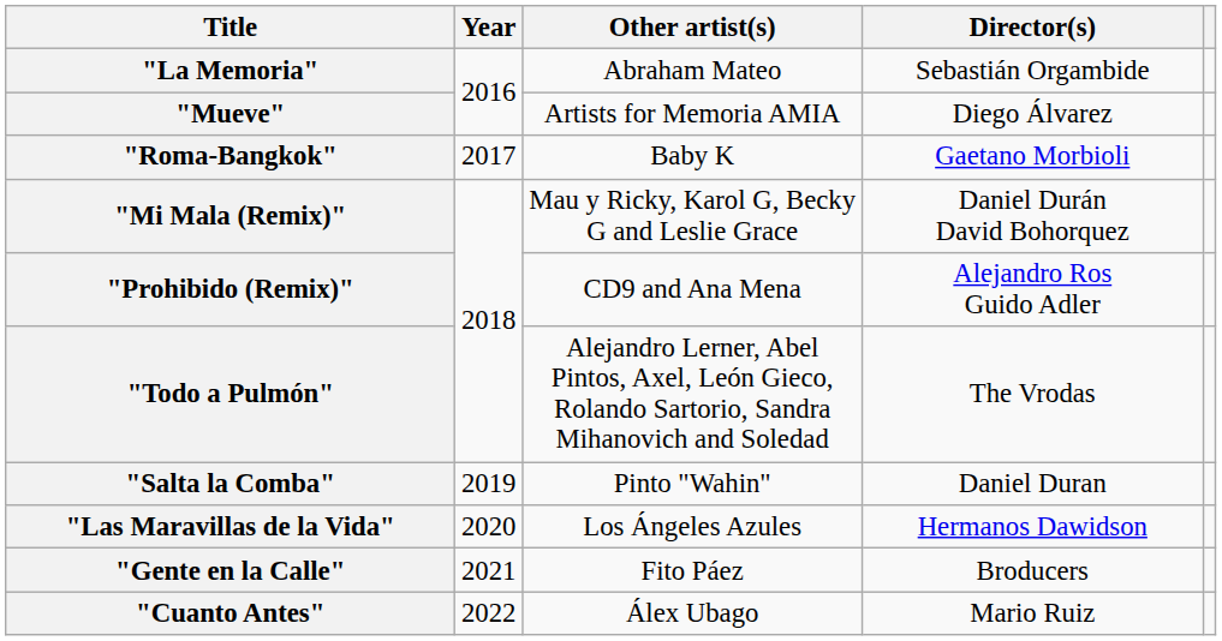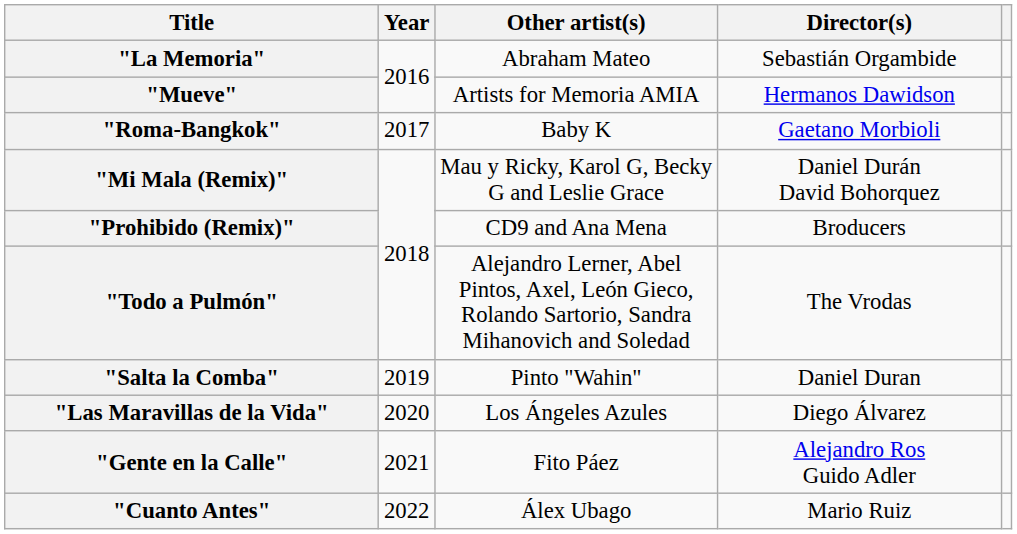 <table class="wikitable plainrowheaders" style="text-align:center;">
 <tr>
 <th scope="col" style="width:16em;">Title</th>
 <th scope="col">Year</th>
 <th scope="col" style="width:12em;">Other artist(s)</th>
 <th scope="col" style="width:12em;">Director(s)</th>
 <th scope="col"></th>
 </tr>
 <tr>
 <th scope="row">"La Memoria"</th>
 <td rowspan="2">2016</td>
 <td>Abraham Mateo</td>
 <td>Sebastián Orgambide</td>
 <td></td>
 </tr>
 <tr>
 <th scope="row">"Mueve"</th>
 <td>Artists for Memoria AMIA</td>
-<td>Diego Álvarez</td>
+<td><a href='#'>Hermanos Dawidson</a></td>
 <td></td>
 </tr>
 <tr>
 <th scope="row">"Roma-Bangkok"</th>
 <td>2017</td>
 <td>Baby K</td>
 <td><a href='#'>Gaetano Morbioli</a></td>
 <td></td>
 </tr>
 <tr>
 <th scope="row">"Mi Mala (Remix)"</th>
 <td rowspan="3">2018</td>
 <td>Mau y Ricky, Karol G, Becky G and Leslie Grace</td>
 <td>Daniel Durán<br>David Bohorquez</td>
 <td></td>
 </tr>
 <tr>
 <th scope="row">"Prohibido (Remix)"</th>
 <td>CD9 and Ana Mena</td>
-<td><a href='#'>Alejandro Ros</a><br>Guido Adler</td>
+<td>Broducers</td>
 <td></td>
 </tr>
 <tr>
 <th scope="row">"Todo a Pulmón"</th>
 <td>Alejandro Lerner, Abel Pintos, Axel, León Gieco, Rolando Sartorio, Sandra Mihanovich and Soledad</td>
 <td>The Vrodas</td>
 <td></td>
 </tr>
 <tr>
 <th scope="row">"Salta la Comba"</th>
 <td>2019</td>
 <td>Pinto "Wahin"</td>
 <td>Daniel Duran</td>
 <td></td>
 </tr>
 <tr>
 <th scope="row">"Las Maravillas de la Vida"</th>
 <td>2020</td>
 <td>Los Ángeles Azules</td>
-<td><a href='#'>Hermanos Dawidson</a></td>
+<td>Diego Álvarez</td>
 <td></td>
 </tr>
 <tr>
 <th scope="row">"Gente en la Calle"</th>
 <td>2021</td>
 <td>Fito Páez</td>
-<td>Broducers</td>
+<td><a href='#'>Alejandro Ros</a><br>Guido Adler</td>
 <td></td>
 </tr>
 <tr>
 <th scope="row">"Cuanto Antes"</th>
 <td>2022</td>
 <td>Álex Ubago</td>
 <td>Mario Ruiz</td>
 <td></td>
 </tr>
 </table>
